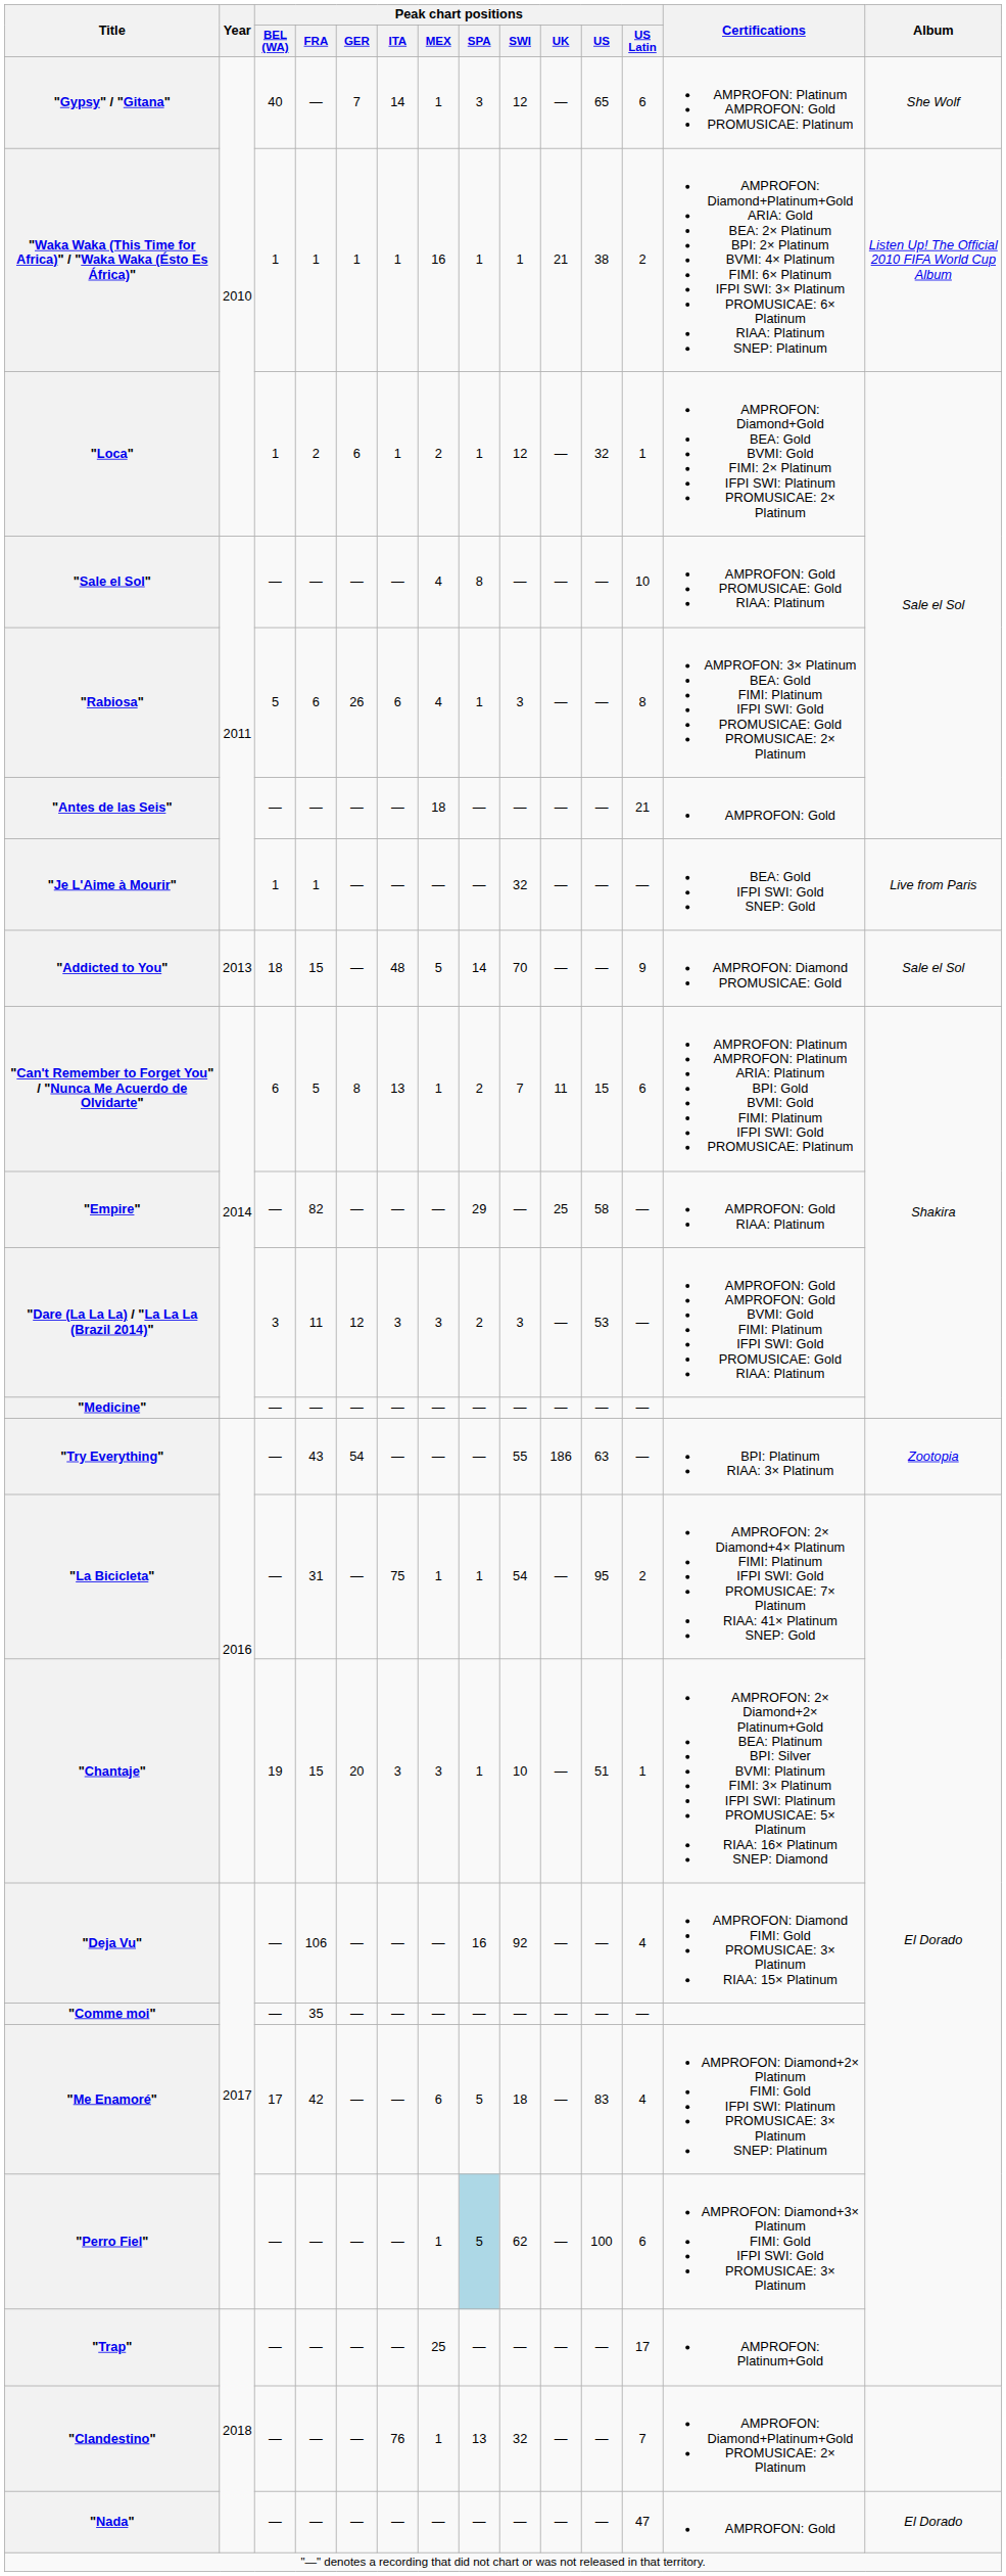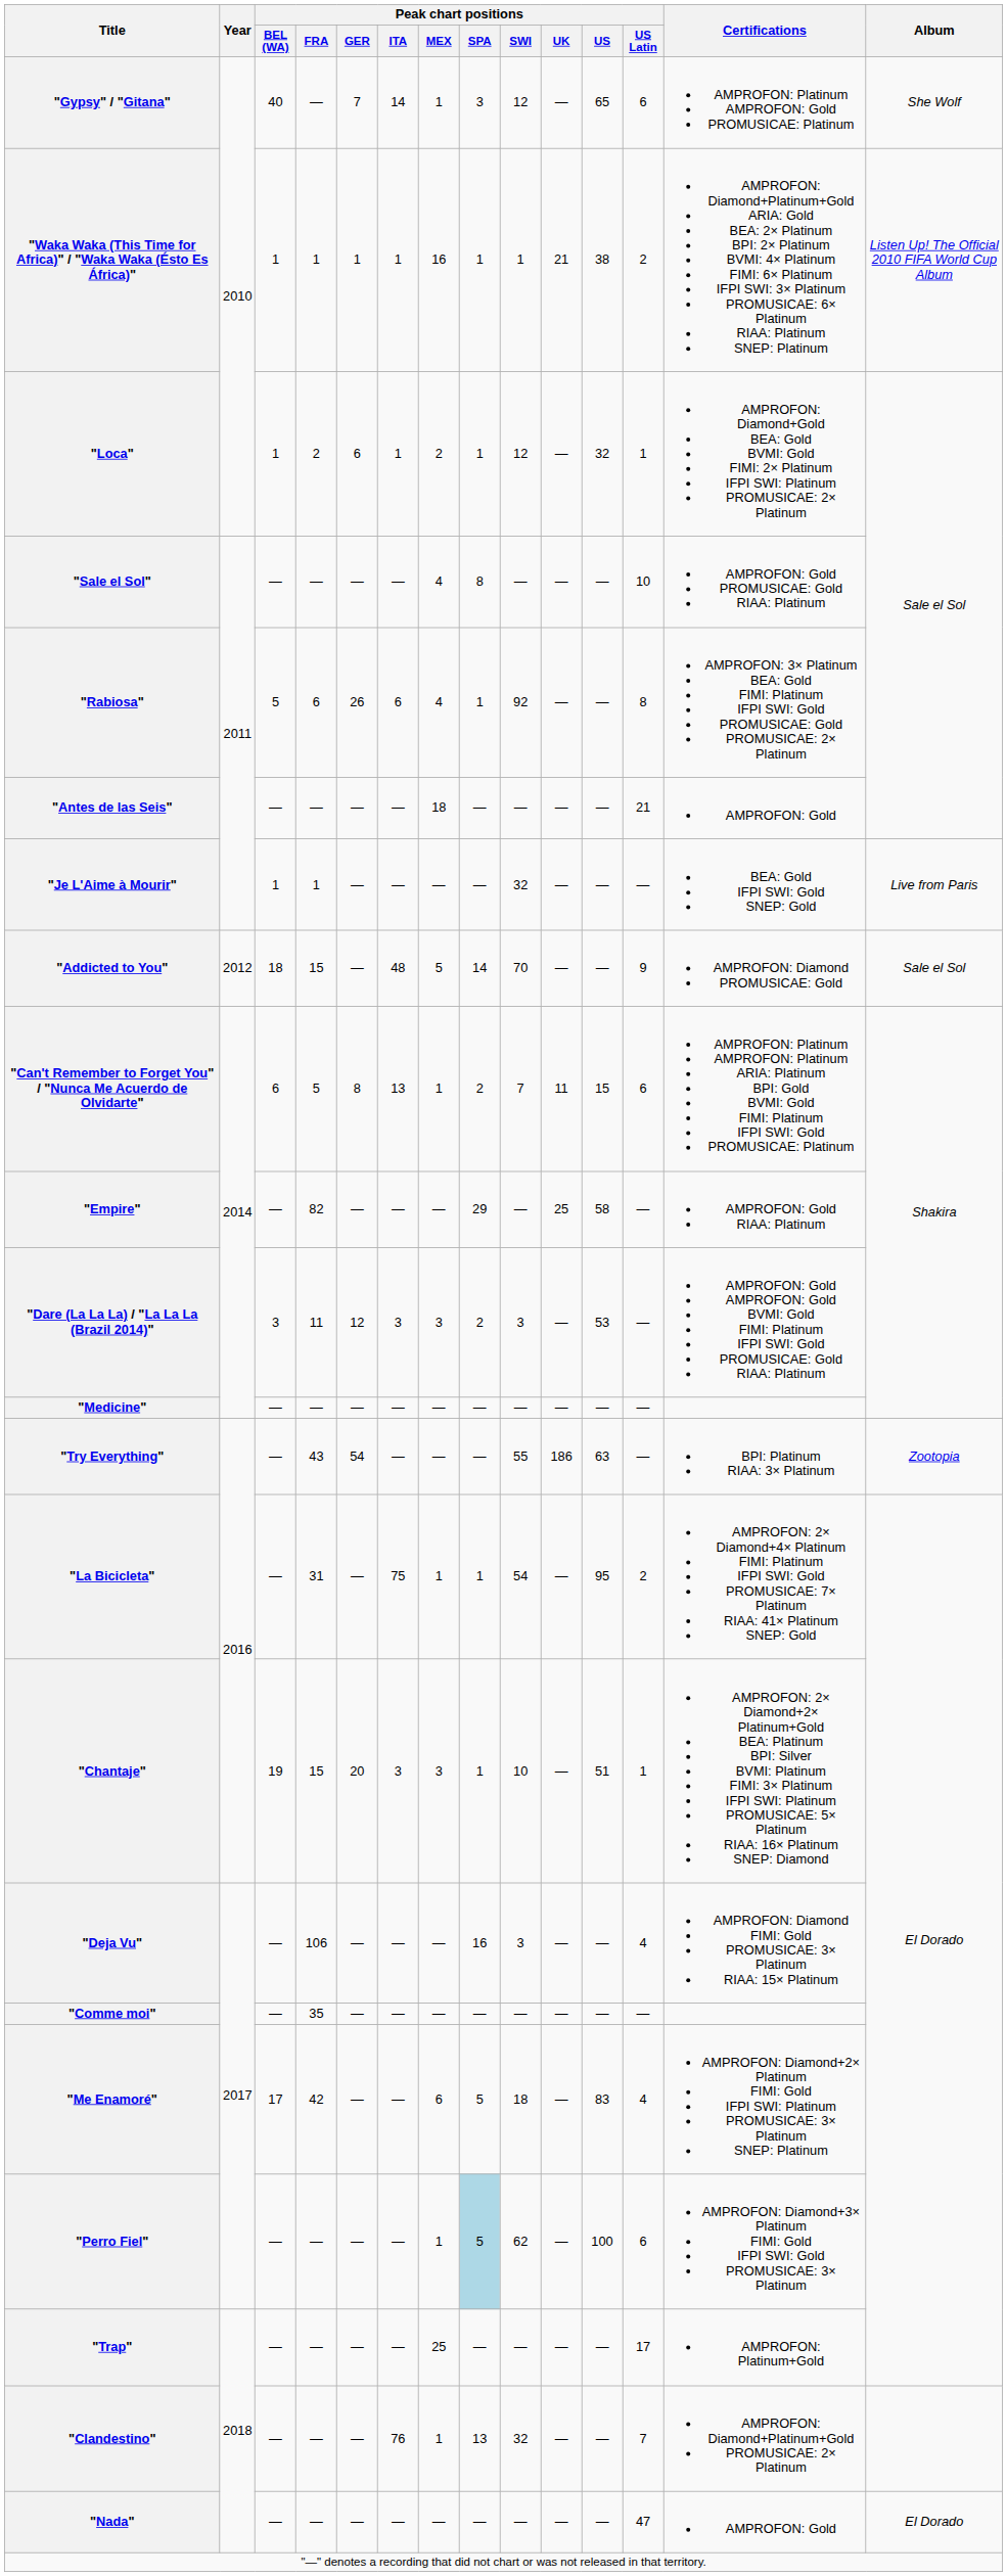 <table class="wikitable plainrowheaders" style="text-align:center;">
 <tr>
 <th scope="col" rowspan="2" style="width:16em;">Title</th>
 <th scope="col" rowspan="2">Year</th>
 <th scope="col" colspan="10">Peak chart positions</th>
 <th scope="col" rowspan="2" style="width:15em;"><a href='#'>Certifications</a></th>
 <th scope="col" rowspan="2"  style="width:10em;">Album</th>
 </tr>
 <tr>
 <th scope="col" style="width:3em;font-size:90%;"><a href='#'>BEL<br>(WA)</a><br></th>
 <th scope="col" style="width:3em;font-size:90%;"><a href='#'>FRA</a><br></th>
 <th scope="col" style="width:3em;font-size:90%;"><a href='#'>GER</a> <br></th>
 <th scope="col" style="width:3em;font-size:90%;"><a href='#'>ITA</a><br></th>
 <th scope="col" style="width:3em;font-size:90%;"><a href='#'>MEX</a><br></th>
 <th scope="col" style="width:3em;font-size:90%;"><a href='#'>SPA</a><br></th>
 <th scope="col" style="width:3em;font-size:90%;"><a href='#'>SWI</a><br></th>
 <th scope="col" style="width:3em;font-size:90%;"><a href='#'>UK</a><br></th>
 <th scope="col" style="width:3em;font-size:90%;"><a href='#'>US</a><br></th>
 <th scope="col" style="width:3em;font-size:90%;"><a href='#'>US<br>Latin</a><br></th>
 </tr>
 <tr>
 <th scope="row">"<a href='#'>Gypsy</a>" / "<a href='#'>Gitana</a>"</th>
 <td rowspan="3">2010</td>
 <td>40</td>
 <td>—</td>
 <td>7</td>
 <td>14</td>
 <td>1</td>
 <td>3</td>
 <td>12</td>
 <td>—</td>
 <td>65</td>
 <td>6</td>
 <td><br><ul><li>AMPROFON: Platinum</li><li>AMPROFON: Gold </li><li>PROMUSICAE: Platinum</li></ul></td>
 <td><em>She Wolf</em></td>
 </tr>
 <tr>
 <th scope="row">"<a href='#'>Waka Waka (This Time for Africa)</a>" / "<a href='#'>Waka Waka (Ésto Es África)</a>"<br></th>
 <td>1</td>
 <td>1</td>
 <td>1</td>
 <td>1</td>
 <td>16</td>
 <td>1</td>
 <td>1</td>
 <td>21</td>
 <td>38</td>
 <td>2</td>
 <td><br><ul><li>AMPROFON: Diamond+Platinum+Gold</li><li>ARIA: Gold</li><li>BEA: 2× Platinum</li><li>BPI: 2× Platinum</li><li>BVMI: 4× Platinum</li><li>FIMI: 6× Platinum</li><li>IFPI SWI: 3× Platinum</li><li>PROMUSICAE: 6× Platinum</li><li>RIAA: Platinum</li><li>SNEP: Platinum</li></ul></td>
 <td><em><a href='#'>Listen Up! The Official 2010 FIFA World Cup Album</a></em></td>
 </tr>
 <tr>
 <th scope="row">"<a href='#'>Loca</a>"<br></th>
 <td>1</td>
 <td>2</td>
 <td>6</td>
 <td>1</td>
 <td>2</td>
 <td>1</td>
 <td>12</td>
 <td>—</td>
 <td>32</td>
 <td>1</td>
 <td><br><ul><li>AMPROFON: Diamond+Gold</li><li>BEA: Gold</li><li>BVMI: Gold</li><li>FIMI: 2× Platinum</li><li>IFPI SWI: Platinum</li><li>PROMUSICAE: 2× Platinum</li></ul></td>
 <td rowspan="4"><em>Sale el Sol</em></td>
 </tr>
 <tr>
 <th scope="row">"<a href='#'>Sale el Sol</a>"</th>
 <td rowspan="4">2011</td>
 <td>—</td>
 <td>—</td>
 <td>—</td>
 <td>—</td>
 <td>4</td>
 <td>8</td>
 <td>—</td>
 <td>—</td>
 <td>—</td>
 <td>10</td>
 <td><br><ul><li>AMPROFON: Gold</li><li>PROMUSICAE: Gold</li><li>RIAA: Platinum </li></ul></td>
 </tr>
 <tr>
 <th scope="row">"<a href='#'>Rabiosa</a>"<br></th>
 <td>5</td>
 <td>6</td>
 <td>26</td>
 <td>6</td>
 <td>4</td>
 <td>1</td>
-<td>3</td>
+<td>92</td>
 <td>—</td>
 <td>—</td>
 <td>8</td>
 <td><br><ul><li>AMPROFON: 3× Platinum</li><li>BEA: Gold</li><li>FIMI: Platinum</li><li>IFPI SWI: Gold</li><li>PROMUSICAE: Gold </li><li>PROMUSICAE: 2× Platinum</li></ul></td>
 </tr>
 <tr>
 <th scope="row">"<a href='#'>Antes de las Seis</a>"</th>
 <td>—</td>
 <td>—</td>
 <td>—</td>
 <td>—</td>
 <td>18</td>
 <td>—</td>
 <td>—</td>
 <td>—</td>
 <td>—</td>
 <td>21</td>
 <td><br><ul><li>AMPROFON: Gold</li></ul></td>
 </tr>
 <tr>
 <th scope="row">"<a href='#'>Je L'Aime à Mourir</a>"</th>
 <td>1</td>
 <td>1</td>
 <td>—</td>
 <td>—</td>
 <td>—</td>
 <td>—</td>
 <td>32</td>
 <td>—</td>
 <td>—</td>
 <td>—</td>
 <td><br><ul><li>BEA: Gold</li><li>IFPI SWI: Gold</li><li>SNEP: Gold</li></ul></td>
 <td><em>Live from Paris</em></td>
 </tr>
 <tr>
 <th scope="row">"<a href='#'>Addicted to You</a>"</th>
-<td>2013</td>
+<td>2012</td>
 <td>18</td>
 <td>15</td>
 <td>—</td>
 <td>48</td>
 <td>5</td>
 <td>14</td>
 <td>70</td>
 <td>—</td>
 <td>—</td>
 <td>9</td>
 <td><br><ul><li>AMPROFON: Diamond</li><li>PROMUSICAE: Gold</li></ul></td>
 <td><em>Sale el Sol</em></td>
 </tr>
 <tr>
 <th scope="row">"<a href='#'>Can't Remember to Forget You</a>" / "<a href='#'>Nunca Me Acuerdo de Olvidarte</a>"<br></th>
 <td rowspan="4">2014</td>
 <td>6</td>
 <td>5</td>
 <td>8</td>
 <td>13</td>
 <td>1</td>
 <td>2</td>
 <td>7</td>
 <td>11</td>
 <td>15</td>
 <td>6</td>
 <td><br><ul><li>AMPROFON: Platinum</li><li>AMPROFON: Platinum </li><li>ARIA: Platinum</li><li>BPI: Gold</li><li>BVMI: Gold</li><li>FIMI: Platinum</li><li>IFPI SWI: Gold</li><li>PROMUSICAE: Platinum</li></ul></td>
 <td rowspan="4"><em>Shakira</em></td>
 </tr>
 <tr>
 <th scope="row">"<a href='#'>Empire</a>"</th>
 <td>—</td>
 <td>82</td>
 <td>—</td>
 <td>—</td>
 <td>—</td>
 <td>29</td>
 <td>—</td>
 <td>25</td>
 <td>58</td>
 <td>—</td>
 <td><br><ul><li>AMPROFON: Gold</li><li>RIAA: Platinum</li></ul></td>
 </tr>
 <tr>
 <th scope="row">"<a href='#'>Dare (La La La)</a> / "<a href='#'>La La La (Brazil 2014)</a>"<br></th>
 <td>3</td>
 <td>11</td>
 <td>12</td>
 <td>3</td>
 <td>3</td>
 <td>2</td>
 <td>3</td>
 <td>—</td>
 <td>53</td>
 <td>—</td>
 <td><br><ul><li>AMPROFON: Gold </li><li>AMPROFON: Gold </li><li>BVMI: Gold</li><li>FIMI: Platinum</li><li>IFPI SWI: Gold</li><li>PROMUSICAE: Gold</li><li>RIAA: Platinum</li></ul></td>
 </tr>
 <tr>
 <th scope="row">"<a href='#'>Medicine</a>"<br></th>
 <td>—</td>
 <td>—</td>
 <td>—</td>
 <td>—</td>
 <td>—</td>
 <td>—</td>
 <td>—</td>
 <td>—</td>
 <td>—</td>
 <td>—</td>
 <td></td>
 </tr>
 <tr>
 <th scope="row">"<a href='#'>Try Everything</a>"</th>
 <td rowspan="3">2016</td>
 <td>—</td>
 <td>43</td>
 <td>54</td>
 <td>—</td>
 <td>—</td>
 <td>—</td>
 <td>55</td>
 <td>186</td>
 <td>63</td>
 <td>—</td>
 <td><br><ul><li>BPI: Platinum</li><li>RIAA: 3× Platinum</li></ul></td>
 <td><em><a href='#'>Zootopia</a></em></td>
 </tr>
 <tr>
 <th scope="row">"<a href='#'>La Bicicleta</a>"<br></th>
 <td>—</td>
 <td>31</td>
 <td>—</td>
 <td>75</td>
 <td>1</td>
 <td>1</td>
 <td>54</td>
 <td>—</td>
 <td>95</td>
 <td>2</td>
 <td><br><ul><li>AMPROFON: 2× Diamond+4× Platinum</li><li>FIMI: Platinum</li><li>IFPI SWI: Gold</li><li>PROMUSICAE: 7× Platinum</li><li>RIAA: 41× Platinum </li><li>SNEP: Gold</li></ul></td>
 <td rowspan="7"><em>El Dorado</em></td>
 </tr>
 <tr>
 <th scope="row">"<a href='#'>Chantaje</a>"<br></th>
 <td>19</td>
 <td>15</td>
 <td>20</td>
 <td>3</td>
 <td>3</td>
 <td>1</td>
 <td>10</td>
 <td>—</td>
 <td>51</td>
 <td>1</td>
 <td><br><ul><li>AMPROFON: 2× Diamond+2× Platinum+Gold</li><li>BEA: Platinum</li><li>BPI: Silver</li><li>BVMI: Platinum</li><li>FIMI: 3× Platinum</li><li>IFPI SWI: Platinum</li><li>PROMUSICAE: 5× Platinum</li><li>RIAA: 16× Platinum </li><li>SNEP: Diamond</li></ul></td>
 </tr>
 <tr>
 <th scope="row">"<a href='#'>Deja Vu</a>"<br></th>
 <td rowspan="4">2017</td>
 <td>—</td>
 <td>106</td>
 <td>—</td>
 <td>—</td>
 <td>—</td>
 <td>16</td>
-<td>92</td>
+<td>3</td>
 <td>—</td>
 <td>—</td>
 <td>4</td>
 <td><br><ul><li>AMPROFON: Diamond</li><li>FIMI: Gold</li><li>PROMUSICAE: 3× Platinum</li><li>RIAA: 15× Platinum </li></ul></td>
 </tr>
 <tr>
 <th scope="row">"<a href='#'>Comme moi</a>"<br></th>
 <td>—</td>
 <td>35</td>
 <td>—</td>
 <td>—</td>
 <td>—</td>
 <td>—</td>
 <td>—</td>
 <td>—</td>
 <td>—</td>
 <td>—</td>
 <td></td>
 </tr>
 <tr>
 <th scope="row">"<a href='#'>Me Enamoré</a>"</th>
 <td>17</td>
 <td>42</td>
 <td>—</td>
 <td>—</td>
 <td>6</td>
 <td>5</td>
 <td>18</td>
 <td>—</td>
 <td>83</td>
 <td>4</td>
 <td><br><ul><li>AMPROFON: Diamond+2× Platinum</li><li>FIMI: Gold</li><li>IFPI SWI: Platinum</li><li>PROMUSICAE: 3× Platinum</li><li>SNEP: Platinum</li></ul></td>
 </tr>
 <tr>
 <th scope="row">"<a href='#'>Perro Fiel</a>"<br></th>
 <td>—</td>
 <td>—</td>
 <td>—</td>
 <td>—</td>
 <td>1</td>
 <td style="background: lightblue;">5</td>
 <td>62</td>
 <td>—</td>
 <td>100</td>
 <td>6</td>
 <td><br><ul><li>AMPROFON: Diamond+3× Platinum</li><li>FIMI: Gold</li><li>IFPI SWI: Gold</li><li>PROMUSICAE: 3× Platinum</li></ul></td>
 </tr>
 <tr>
 <th scope="row">"<a href='#'>Trap</a>"<br></th>
 <td rowspan="3">2018</td>
 <td>—</td>
 <td>—</td>
 <td>—</td>
 <td>—</td>
 <td>25</td>
 <td>—</td>
 <td>—</td>
 <td>—</td>
 <td>—</td>
 <td>17</td>
 <td><br><ul><li>AMPROFON: Platinum+Gold</li></ul></td>
 </tr>
 <tr>
 <th scope="row">"<a href='#'>Clandestino</a>"<br></th>
 <td>—</td>
 <td>—</td>
 <td>—</td>
 <td>76</td>
 <td>1</td>
 <td>13</td>
 <td>32</td>
 <td>—</td>
 <td>—</td>
 <td>7</td>
 <td><br><ul><li>AMPROFON: Diamond+Platinum+Gold</li><li>PROMUSICAE: 2× Platinum</li></ul></td>
 <td></td>
 </tr>
 <tr>
 <th scope="row">"<a href='#'>Nada</a>"</th>
 <td>—</td>
 <td>—</td>
 <td>—</td>
 <td>—</td>
 <td>—</td>
 <td>—</td>
 <td>—</td>
 <td>—</td>
 <td>—</td>
 <td>47</td>
 <td><br><ul><li>AMPROFON: Gold</li></ul></td>
 <td><em>El Dorado</em></td>
 </tr>
 <tr>
 <td colspan="14" style="font-size:90%">"—" denotes a recording that did not chart or was not released in that territory.</td>
 </tr>
 </table>
